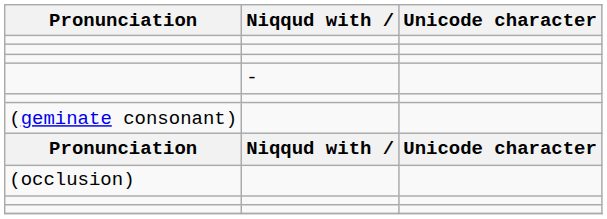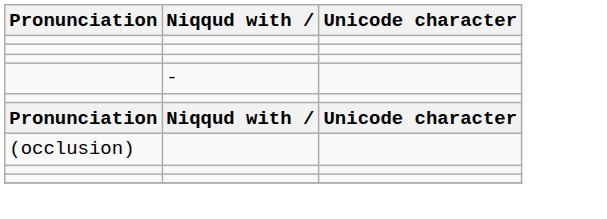 <table class="wikitable">
 <tr>
 <th>Pronunciation</th>
 <th>Niqqud with /</th>
 <th>Unicode character</th>
 </tr>
 <tr>
 <td></td>
 <td></td>
 <td></td>
 </tr>
 <tr>
 <td></td>
 <td></td>
 <td></td>
 </tr>
 <tr>
 <td></td>
 <td></td>
 <td></td>
 </tr>
 <tr>
 <td></td>
 <td>-</td>
 <td></td>
 </tr>
 <tr>
 <td></td>
 <td></td>
 <td></td>
 </tr>
 <tr>
-<td>(<a href='#'>geminate</a> consonant)</td>
-<td></td>
-<td></td>
-</tr>
-<tr>
 <th>Pronunciation</th>
 <th>Niqqud with /</th>
 <th>Unicode character</th>
 </tr>
 <tr>
 <td>(occlusion)</td>
 <td></td>
 <td></td>
 </tr>
 <tr>
 <td></td>
 <td></td>
 <td></td>
 </tr>
 <tr>
 <td></td>
 <td></td>
 <td></td>
 </tr>
 <tr>
 </tr>
 </table>
